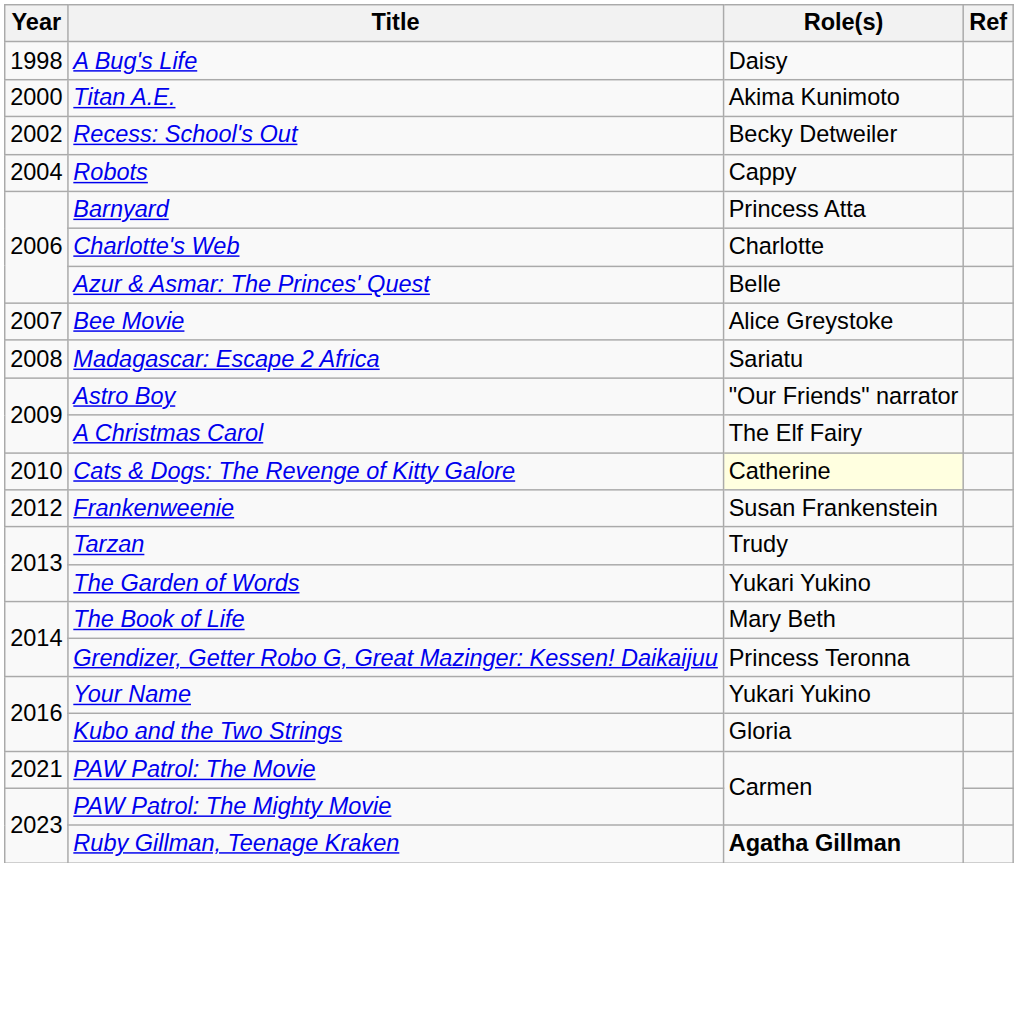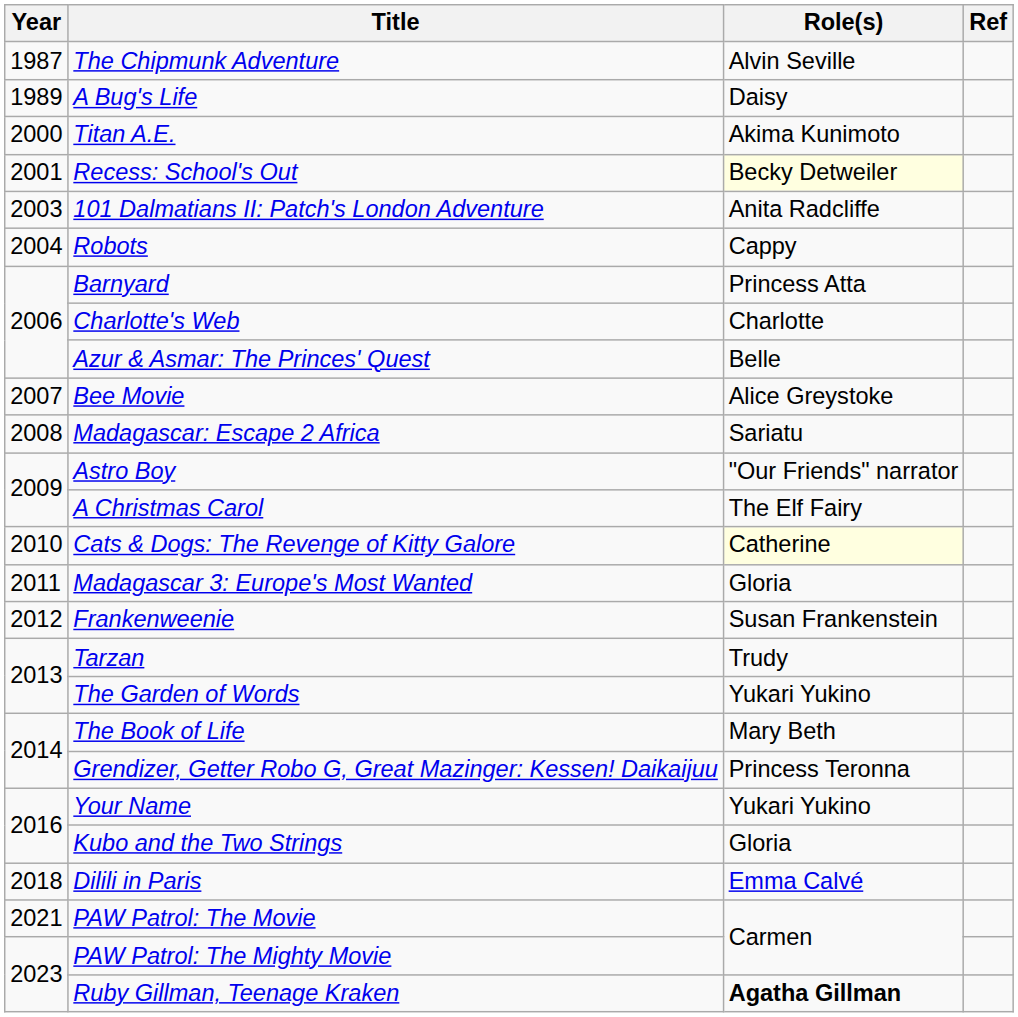 <table class="wikitable plainrowheaders sortable">
 <tr>
 <th scope="col">Year</th>
 <th scope="col">Title</th>
 <th scope="col">Role(s)</th>
 <th scope="col" class="unsortable">Ref</th>
 </tr>
 <tr>
-<td>1998</td>
+<td>1987</td>
+<td><em><a href='#'>The Chipmunk Adventure</a></em></td>
+<td>Alvin Seville</td>
+<td></td>
+</tr>
+<tr>
+<td>1989</td>
 <td><em><a href='#'>A Bug's Life</a></em></td>
 <td>Daisy</td>
 <td></td>
 </tr>
 <tr>
 <td>2000</td>
 <td><em><a href='#'>Titan A.E.</a></em></td>
 <td>Akima Kunimoto</td>
 <td></td>
 </tr>
 <tr>
-<td>2002</td>
+<td>2001</td>
 <td><em><a href='#'>Recess: School's Out</a></em></td>
-<td>Becky Detweiler</td>
+<td style="background: lightyellow;">Becky Detweiler</td>
+<td></td>
+</tr>
+<tr>
+<td>2003</td>
+<td><em><a href='#'>101 Dalmatians II: Patch's London Adventure</a></em></td>
+<td>Anita Radcliffe</td>
 <td></td>
 </tr>
 <tr>
 <td>2004</td>
 <td><em><a href='#'>Robots</a></em></td>
 <td>Cappy</td>
 <td></td>
 </tr>
 <tr>
 <td rowspan=3>2006</td>
 <td><em><a href='#'>Barnyard</a></em></td>
 <td>Princess Atta</td>
 <td></td>
 </tr>
 <tr>
 <td><em><a href='#'>Charlotte's Web</a></em></td>
 <td>Charlotte</td>
 <td></td>
 </tr>
 <tr>
 <td><em><a href='#'>Azur & Asmar: The Princes' Quest</a></em></td>
 <td>Belle</td>
 <td></td>
 </tr>
 <tr>
 <td>2007</td>
 <td><em><a href='#'>Bee Movie</a></em></td>
 <td>Alice Greystoke</td>
 <td></td>
 </tr>
 <tr>
 <td>2008</td>
 <td><em><a href='#'>Madagascar: Escape 2 Africa</a></em></td>
 <td>Sariatu</td>
 <td></td>
 </tr>
 <tr>
 <td rowspan=2>2009</td>
 <td><em><a href='#'>Astro Boy</a></em></td>
 <td>"Our Friends" narrator</td>
 <td></td>
 </tr>
 <tr>
 <td><em><a href='#'>A Christmas Carol</a></em></td>
 <td>The Elf Fairy</td>
 <td></td>
 </tr>
 <tr>
 <td>2010</td>
 <td><em><a href='#'>Cats & Dogs: The Revenge of Kitty Galore</a></em></td>
 <td style="background: lightyellow;">Catherine</td>
 <td></td>
 </tr>
 <tr>
+<td>2011</td>
+<td><em><a href='#'>Madagascar 3: Europe's Most Wanted</a></em></td>
+<td>Gloria</td>
+<td></td>
+</tr>
+<tr>
 <td>2012</td>
 <td><em><a href='#'>Frankenweenie</a></em></td>
 <td>Susan Frankenstein</td>
 <td></td>
 </tr>
 <tr>
 <td rowspan=2>2013</td>
 <td><em><a href='#'>Tarzan</a></em></td>
 <td>Trudy</td>
 <td></td>
 </tr>
 <tr>
 <td><em><a href='#'>The Garden of Words</a></em></td>
 <td>Yukari Yukino</td>
 <td></td>
 </tr>
 <tr>
 <td rowspan=2>2014</td>
 <td><em><a href='#'>The Book of Life</a></em></td>
 <td>Mary Beth</td>
 <td></td>
 </tr>
 <tr>
 <td><em><a href='#'>Grendizer, Getter Robo G, Great Mazinger: Kessen! Daikaijuu</a></em></td>
 <td>Princess Teronna</td>
 <td></td>
 </tr>
 <tr>
 <td rowspan=2>2016</td>
 <td><em><a href='#'>Your Name</a></em></td>
 <td>Yukari Yukino</td>
 <td></td>
 </tr>
 <tr>
 <td><em><a href='#'>Kubo and the Two Strings</a></em></td>
 <td>Gloria</td>
 <td></td>
 </tr>
 <tr>
+<td>2018</td>
+<td><em><a href='#'>Dilili in Paris</a></em></td>
+<td><a href='#'>Emma Calvé</a></td>
+<td></td>
+</tr>
+<tr>
 <td>2021</td>
 <td><em><a href='#'>PAW Patrol: The Movie</a></em></td>
 <td rowspan=2>Carmen</td>
 <td></td>
 </tr>
 <tr>
 <td rowspan=2>2023</td>
 <td><em><a href='#'>PAW Patrol: The Mighty Movie</a></em></td>
 <td></td>
 </tr>
 <tr>
 <td><em><a href='#'>Ruby Gillman, Teenage Kraken</a></em></td>
 <td><strong>Agatha Gillman</strong></td>
 <td></td>
 </tr>
 </table>
